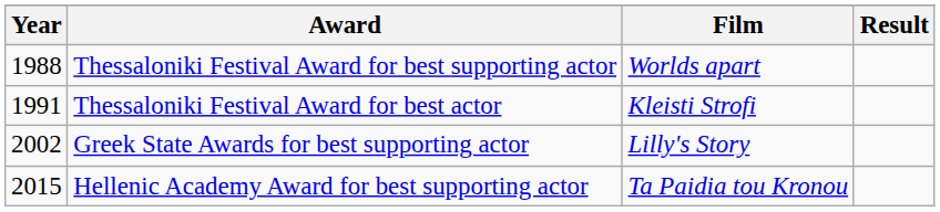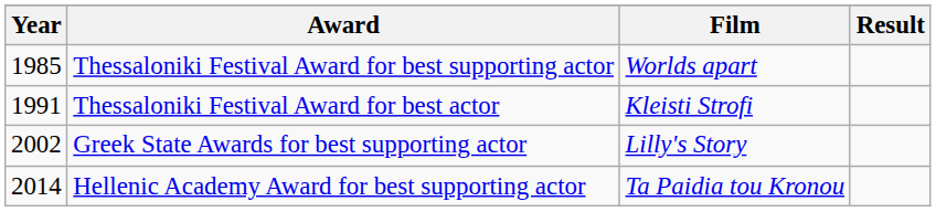 <table class="wikitable sortable">
 <tr>
 </tr>
 <tr>
 <th>Year</th>
 <th>Award</th>
 <th>Film</th>
 <th>Result</th>
 </tr>
 <tr>
-<td>1988</td>
+<td>1985</td>
 <td><a href='#'>Thessaloniki Festival Award for best supporting actor</a></td>
 <td><em><a href='#'>Worlds apart</a></em></td>
 <td></td>
 </tr>
 <tr>
 <td>1991</td>
 <td><a href='#'>Thessaloniki Festival Award for best actor</a></td>
 <td><em><a href='#'>Kleisti Strofi</a></em></td>
 <td></td>
 </tr>
 <tr>
 <td>2002</td>
 <td><a href='#'>Greek State Awards for best supporting actor</a></td>
 <td><em><a href='#'>Lilly's Story</a></em></td>
 <td></td>
 </tr>
 <tr>
-<td>2015</td>
+<td>2014</td>
 <td><a href='#'>Hellenic Academy Award for best supporting actor</a></td>
 <td><em><a href='#'>Ta Paidia tou Kronou</a></em></td>
 <td></td>
 </tr>
 </table>
